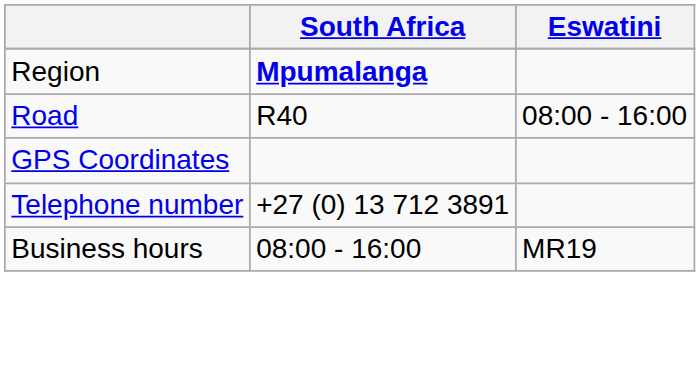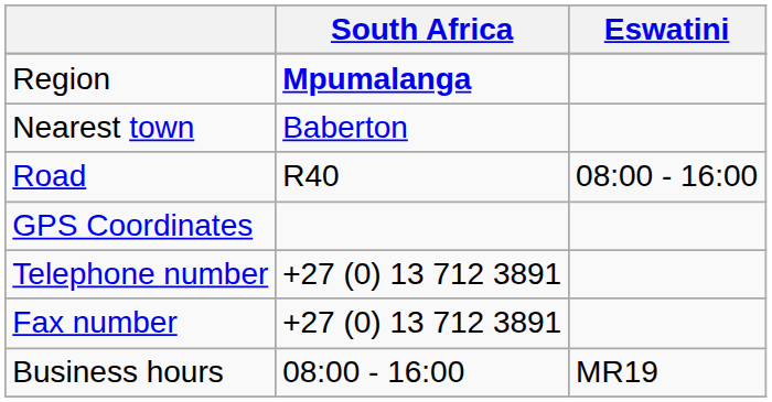 <table class="wikitable sortable">
 <tr>
 <th></th>
 <th><a href='#'>South Africa</a></th>
 <th><a href='#'>Eswatini</a></th>
 </tr>
 <tr Name || Josefsdal || >
 </tr>
 <tr>
 <td>Region</td>
 <td><strong><a href='#'>Mpumalanga</a></strong></td>
+<td></td>
+</tr>
+<tr>
+<td>Nearest <a href='#'>town</a></td>
+<td><a href='#'>Baberton</a></td>
 <td></td>
 </tr>
 <tr>
 <td><a href='#'>Road</a></td>
 <td>R40</td>
 <td>08:00 - 16:00</td>
 </tr>
 <tr>
 <td><a href='#'>GPS Coordinates</a></td>
 <td></td>
 <td></td>
 </tr>
 <tr>
 <td><a href='#'>Telephone number</a></td>
 <td>+27 (0) 13 712 3891</td>
 <td></td>
 </tr>
 <tr>
+<td><a href='#'>Fax number</a></td>
+<td>+27 (0) 13 712 3891</td>
+<td></td>
+</tr>
+<tr>
 <td>Business hours</td>
 <td>08:00 - 16:00</td>
 <td>MR19</td>
 </tr>
 </table>
